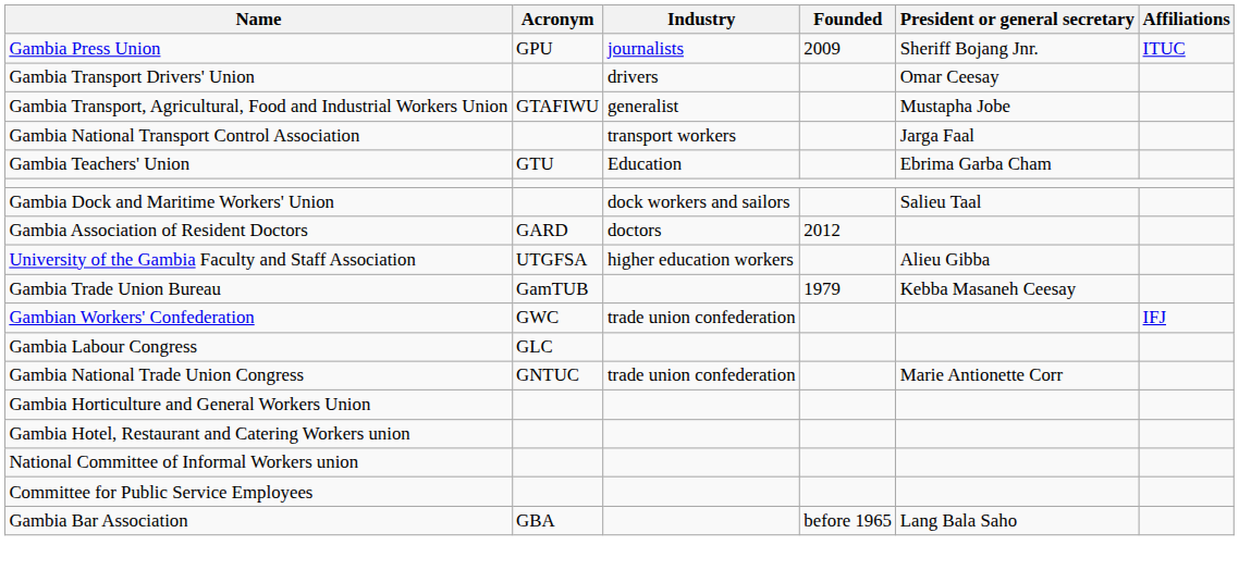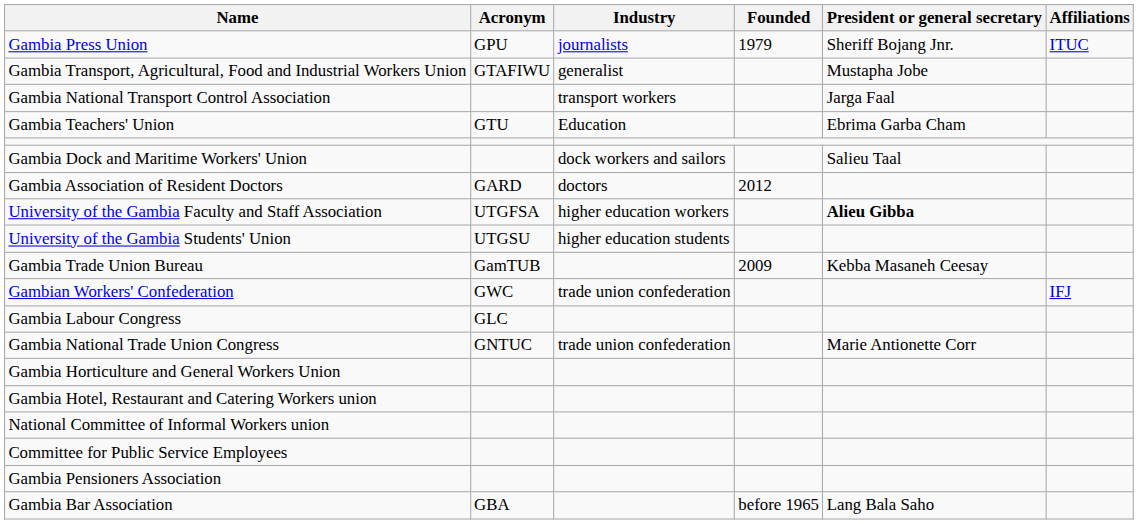 <table class="wikitable">
 <tr>
 <th>Name</th>
 <th>Acronym</th>
 <th>Industry</th>
 <th>Founded</th>
 <th>President or general secretary</th>
 <th>Affiliations</th>
 </tr>
 <tr>
 <td><a href='#'>Gambia Press Union</a></td>
 <td>GPU</td>
 <td><a href='#'>journalists</a></td>
-<td>2009</td>
+<td>1979</td>
 <td>Sheriff Bojang Jnr.</td>
 <td><a href='#'>ITUC</a></td>
-</tr>
-<tr>
-<td>Gambia Transport Drivers' Union</td>
-<td></td>
-<td>drivers</td>
-<td></td>
-<td>Omar Ceesay</td>
-<td></td>
 </tr>
 <tr>
 <td>Gambia Transport, Agricultural, Food and Industrial Workers Union</td>
 <td>GTAFIWU</td>
 <td>generalist</td>
 <td></td>
 <td>Mustapha Jobe</td>
 <td></td>
 </tr>
 <tr>
 <td>Gambia National Transport Control Association</td>
 <td></td>
 <td>transport workers</td>
 <td></td>
 <td>Jarga Faal</td>
 <td></td>
 </tr>
 <tr>
 <td>Gambia Teachers' Union</td>
 <td>GTU</td>
 <td>Education</td>
 <td></td>
 <td>Ebrima Garba Cham</td>
 <td></td>
 </tr>
 <tr>
 <td></td>
 <td></td>
 </tr>
 <tr>
 <td>Gambia Dock and Maritime Workers' Union</td>
 <td></td>
 <td>dock workers and sailors</td>
 <td></td>
 <td>Salieu Taal</td>
 <td></td>
 </tr>
 <tr>
 <td>Gambia Association of Resident Doctors</td>
 <td>GARD</td>
 <td>doctors</td>
 <td>2012</td>
 <td></td>
 <td></td>
 </tr>
 <tr>
 <td><a href='#'>University of the Gambia</a> Faculty and Staff Association</td>
 <td>UTGFSA</td>
 <td>higher education workers</td>
 <td></td>
-<td>Alieu Gibba</td>
+<td><strong>Alieu Gibba</strong></td>
+<td></td>
+</tr>
+<tr>
+<td><a href='#'>University of the Gambia</a> Students' Union</td>
+<td>UTGSU</td>
+<td>higher education students</td>
+<td></td>
+<td></td>
 <td></td>
 </tr>
 <tr>
 <td>Gambia Trade Union Bureau</td>
 <td>GamTUB</td>
 <td></td>
-<td>1979</td>
+<td>2009</td>
 <td>Kebba Masaneh Ceesay</td>
 <td></td>
 </tr>
 <tr>
 <td><a href='#'>Gambian Workers' Confederation</a></td>
 <td>GWC</td>
 <td>trade union confederation</td>
 <td></td>
 <td></td>
 <td><a href='#'>IFJ</a></td>
 </tr>
 <tr>
 <td>Gambia Labour Congress</td>
 <td>GLC</td>
 <td></td>
 <td></td>
 <td></td>
 <td></td>
 </tr>
 <tr>
 <td>Gambia National Trade Union Congress</td>
 <td>GNTUC</td>
 <td>trade union confederation</td>
 <td></td>
 <td>Marie Antionette Corr</td>
 <td></td>
 </tr>
 <tr>
 <td>Gambia Horticulture and General Workers Union</td>
 <td></td>
 <td></td>
 <td></td>
 <td></td>
 <td></td>
 </tr>
 <tr>
 <td>Gambia Hotel, Restaurant and Catering Workers union</td>
 <td></td>
 <td></td>
 <td></td>
 <td></td>
 <td></td>
 </tr>
 <tr>
 <td>National Committee of Informal Workers union</td>
 <td></td>
 <td></td>
 <td></td>
 <td></td>
 <td></td>
 </tr>
 <tr>
 <td>Committee for Public Service Employees</td>
 <td></td>
 <td></td>
 <td></td>
 <td></td>
 <td></td>
 </tr>
 <tr>
+<td>Gambia Pensioners Association</td>
+<td></td>
+<td></td>
+<td></td>
+<td></td>
+<td></td>
+</tr>
+<tr>
 <td>Gambia Bar Association</td>
 <td>GBA</td>
 <td></td>
 <td>before 1965</td>
 <td>Lang Bala Saho</td>
 <td></td>
 </tr>
 </table>
